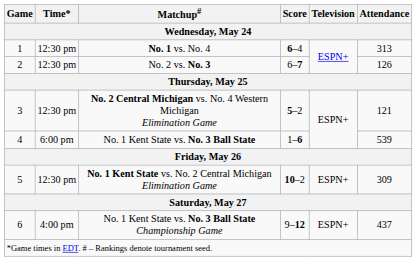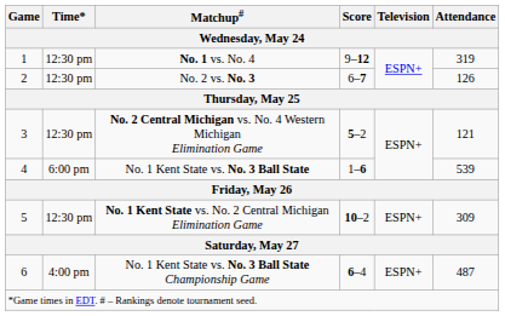 <table class="wikitable" style="font-size: 95%">
 <tr align="center">
 <th>Game</th>
 <th>Time*</th>
 <th>Matchup<sup>#</sup></th>
 <th>Score</th>
 <th>Television</th>
 <th>Attendance</th>
 </tr>
 <tr>
 <th colspan=7>Wednesday, May 24</th>
 </tr>
 <tr>
 <td style="text-align:center;">1</td>
 <td style="text-align:center;">12:30 pm</td>
 <td style="text-align:center;"><strong>No. 1 </strong> vs. No. 4 </td>
-<td style="text-align:center;"><strong>6</strong>–4</td>
+<td style="text-align:center;">9–<strong>12</strong></td>
 <td rowspan=2 style="text-align:center;"><a href='#'>ESPN+</a></td>
-<td rowspan=1 style="text-align:center;">313</td>
+<td rowspan=1 style="text-align:center;">319</td>
 </tr>
 <tr>
 <td style="text-align:center;">2</td>
 <td style="text-align:center;">12:30 pm</td>
 <td style="text-align:center;">No. 2  vs. <strong>No. 3 </strong></td>
 <td style="text-align:center;">6–<strong>7</strong></td>
 <td rowspan=1 style="text-align:center;">126</td>
 </tr>
 <tr>
 <th colspan=7>Thursday, May 25</th>
 </tr>
 <tr>
 <td style="text-align:center;">3</td>
 <td style="text-align:center;">12:30 pm</td>
 <td style="text-align:center;"><strong>No. 2 Central Michigan</strong> vs. No. 4 Western Michigan<br> <em>Elimination Game</em></td>
 <td style="text-align:center;"><strong>5</strong>–2</td>
 <td rowspan=2 style="text-align:center;">ESPN+</td>
 <td style="text-align:center;">121</td>
 </tr>
 <tr>
 <td style="text-align:center;">4</td>
 <td style="text-align:center;">6:00 pm</td>
 <td style="text-align:center;">No. 1 Kent State vs. <strong>No. 3 Ball State</strong></td>
 <td style="text-align:center;">1–<strong>6</strong></td>
 <td style="text-align:center;">539</td>
 </tr>
 <tr>
 <th colspan=7>Friday, May 26</th>
 </tr>
 <tr>
 <td style="text-align:center;">5</td>
 <td style="text-align:center;">12:30 pm</td>
 <td style="text-align:center;"><strong>No. 1 Kent State</strong> vs. No. 2 Central Michigan<br> <em>Elimination Game</em></td>
 <td style="text-align:center;"><strong>10</strong>–2</td>
 <td style="text-align:center;">ESPN+</td>
 <td style="text-align:center;">309</td>
 </tr>
 <tr>
 <th colspan=7>Saturday, May 27</th>
 </tr>
 <tr>
 <td style="text-align:center;">6</td>
 <td style="text-align:center;">4:00 pm</td>
 <td style="text-align:center;">No. 1 Kent State vs. <strong>No. 3 Ball State</strong><br><em>Championship Game</em></td>
-<td style="text-align:center;">9–<strong>12</strong></td>
+<td style="text-align:center;"><strong>6</strong>–4</td>
 <td style="text-align:center;">ESPN+</td>
-<td style="text-align:center;">437</td>
+<td style="text-align:center;">487</td>
 </tr>
 <tr>
 <td colspan=7><small>*Game times in <a href='#'>EDT</a>. # – Rankings denote tournament seed.</small></td>
 </tr>
 </table>
